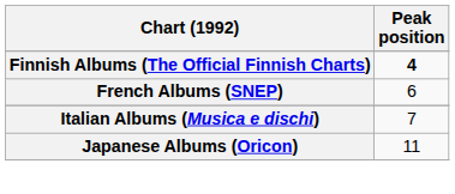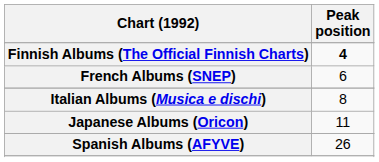 <table class="wikitable sortable plainrowheaders">
 <tr>
 <th>Chart (1992)</th>
 <th>Peak<br>position</th>
 </tr>
 <tr>
 </tr>
 <tr>
 </tr>
 <tr>
 </tr>
 <tr>
 </tr>
 <tr>
 <th scope="row">Finnish Albums (<a href='#'>The Official Finnish Charts</a>)</th>
 <td align="center"><strong>4</strong></td>
 </tr>
 <tr>
 <th scope="row">French Albums (<a href='#'>SNEP</a>)</th>
 <td align="center">6</td>
 </tr>
 <tr>
 </tr>
 <tr>
 </tr>
 <tr>
 <th scope="row">Italian Albums (<em><a href='#'>Musica e dischi</a></em>)</th>
-<td style="text-align:center;">7</td>
+<td style="text-align:center;">8</td>
 </tr>
 <tr>
 <th scope="row">Japanese Albums (<a href='#'>Oricon</a>)</th>
 <td align="center">11</td>
 </tr>
 <tr>
 </tr>
 <tr>
 </tr>
 <tr>
+<th scope="row">Spanish Albums (<a href='#'>AFYVE</a>)</th>
+<td align="center">26</td>
+</tr>
+<tr>
 </tr>
 <tr>
 </tr>
 <tr>
 </tr>
 <tr>
 </tr>
 </table>
